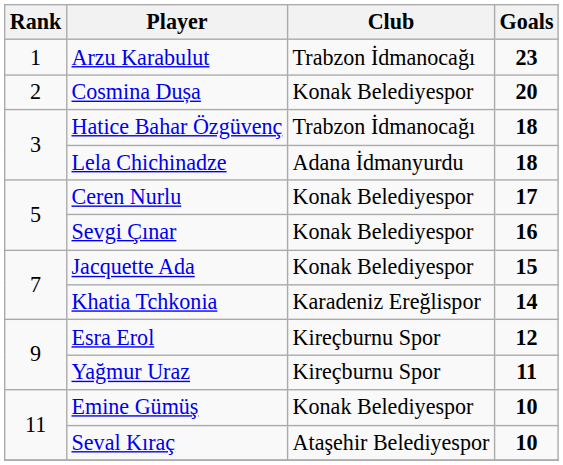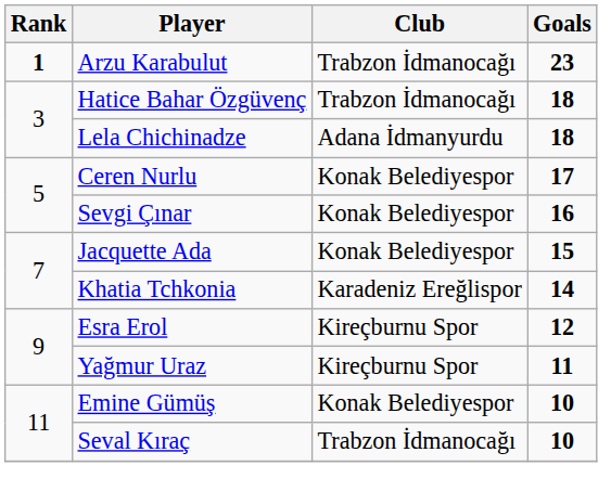 <table class="wikitable" style="text-align:center">
 <tr>
 <th>Rank</th>
 <th>Player</th>
 <th>Club</th>
 <th>Goals</th>
 </tr>
 <tr>
-<td>1</td>
+<td><strong>1</strong></td>
 <td align="left"> <a href='#'>Arzu Karabulut</a></td>
 <td align="left">Trabzon İdmanocağı</td>
 <td><strong>23</strong></td>
-</tr>
-<tr>
-<td>2</td>
-<td align="left"> <a href='#'>Cosmina Dușa</a></td>
-<td align="left">Konak Belediyespor</td>
-<td><strong>20</strong></td>
 </tr>
 <tr>
 <td rowspan="2">3</td>
 <td align="left"> <a href='#'>Hatice Bahar Özgüvenç</a></td>
 <td align="left">Trabzon İdmanocağı</td>
 <td><strong>18</strong></td>
 </tr>
 <tr>
 <td align="left"> <a href='#'>Lela Chichinadze</a></td>
 <td align="left">Adana İdmanyurdu</td>
 <td><strong>18</strong></td>
 </tr>
 <tr>
 <td rowspan="2">5</td>
 <td align="left"> <a href='#'>Ceren Nurlu</a></td>
 <td align="left">Konak Belediyespor</td>
 <td><strong>17</strong></td>
 </tr>
 <tr>
 <td align="left"> <a href='#'>Sevgi Çınar</a></td>
 <td align="left">Konak Belediyespor</td>
 <td><strong>16</strong></td>
 </tr>
 <tr>
 <td rowspan="2">7</td>
 <td align="left"> <a href='#'>Jacquette Ada</a></td>
 <td align="left">Konak Belediyespor</td>
 <td><strong>15</strong></td>
 </tr>
 <tr>
 <td align="left"> <a href='#'>Khatia Tchkonia</a></td>
 <td align="left">Karadeniz Ereğlispor</td>
 <td><strong>14</strong></td>
 </tr>
 <tr>
 <td rowspan="2">9</td>
 <td align="left"> <a href='#'>Esra Erol</a></td>
 <td align="left">Kireçburnu Spor</td>
 <td><strong>12</strong></td>
 </tr>
 <tr>
 <td align="left"> <a href='#'>Yağmur Uraz</a></td>
 <td align="left">Kireçburnu Spor</td>
 <td><strong>11</strong></td>
 </tr>
 <tr>
 <td rowspan="2">11</td>
 <td align="left"> <a href='#'>Emine Gümüş</a></td>
 <td align="left">Konak Belediyespor</td>
 <td><strong>10</strong></td>
 </tr>
 <tr>
 <td align="left"> <a href='#'>Seval Kıraç</a></td>
-<td align="left">Ataşehir Belediyespor</td>
+<td align="left">Trabzon İdmanocağı</td>
 <td><strong>10</strong></td>
 </tr>
 <tr>
 </tr>
 </table>
